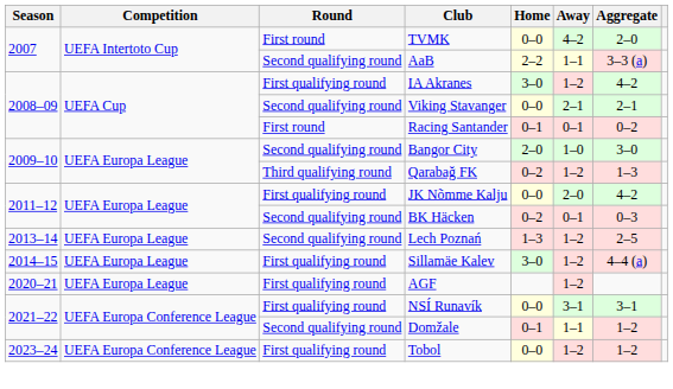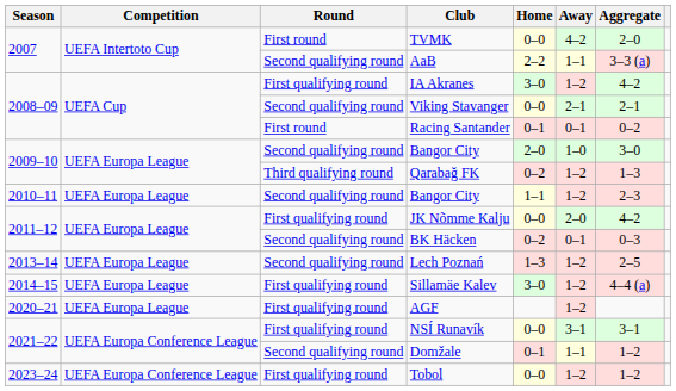 <table class="wikitable">
 <tr>
 <th>Season</th>
 <th>Competition</th>
 <th>Round</th>
 <th>Club</th>
 <th>Home</th>
 <th>Away</th>
 <th>Aggregate</th>
 <th></th>
 </tr>
 <tr>
 <td rowspan="2"><a href='#'>2007</a></td>
 <td rowspan="2"><a href='#'>UEFA Intertoto Cup</a></td>
 <td><a href='#'>First round</a></td>
 <td> <a href='#'>TVMK</a></td>
 <td bgcolor="#ffffdd" style="text-align:center;">0–0</td>
 <td bgcolor="#ddffdd" style="text-align:center;">4–2</td>
 <td bgcolor="#ddffdd" style="text-align:center;">2–0</td>
 <td></td>
 </tr>
 <tr>
 <td><a href='#'>Second qualifying round</a></td>
 <td> <a href='#'>AaB</a></td>
 <td bgcolor="#ffffdd" style="text-align:center;">2–2</td>
 <td bgcolor="#ffffdd" style="text-align:center;">1–1</td>
 <td bgcolor="#ffdddd" style="text-align:center;">3–3 (<a href='#'>a</a>)</td>
 <td></td>
 </tr>
 <tr>
 <td rowspan="3"><a href='#'>2008–09</a></td>
 <td rowspan="3"><a href='#'>UEFA Cup</a></td>
 <td><a href='#'>First qualifying round</a></td>
 <td> <a href='#'>IA Akranes</a></td>
 <td bgcolor="#ddffdd" style="text-align:center;">3–0</td>
 <td bgcolor="#ffdddd" style="text-align:center;">1–2</td>
 <td bgcolor="#ddffdd" style="text-align:center;">4–2</td>
 <td></td>
 </tr>
 <tr>
 <td><a href='#'>Second qualifying round</a></td>
 <td> <a href='#'>Viking Stavanger</a></td>
 <td bgcolor="#ffffdd" style="text-align:center;">0–0</td>
 <td bgcolor="#ddffdd" style="text-align:center;">2–1</td>
 <td bgcolor="#ddffdd" style="text-align:center;">2–1</td>
 <td></td>
 </tr>
 <tr>
 <td><a href='#'>First round</a></td>
 <td> <a href='#'>Racing Santander</a></td>
 <td bgcolor="#ffdddd" style="text-align:center;">0–1</td>
 <td bgcolor="#ffdddd" style="text-align:center;">0–1</td>
 <td bgcolor="#ffdddd" style="text-align:center;">0–2</td>
 <td></td>
 </tr>
 <tr>
 <td rowspan="2"><a href='#'>2009–10</a></td>
 <td rowspan="2"><a href='#'>UEFA Europa League</a></td>
 <td><a href='#'>Second qualifying round</a></td>
 <td> <a href='#'>Bangor City</a></td>
 <td bgcolor="#ddffdd" style="text-align:center;">2–0</td>
 <td bgcolor="#ddffdd" style="text-align:center;">1–0</td>
 <td bgcolor="#ddffdd" style="text-align:center;">3–0</td>
 <td></td>
 </tr>
 <tr>
 <td><a href='#'>Third qualifying round</a></td>
 <td> <a href='#'>Qarabağ FK</a></td>
 <td bgcolor="#ffdddd" style="text-align:center;">0–2</td>
 <td bgcolor="#ffdddd" style="text-align:center;">1–2</td>
 <td bgcolor="#ffdddd" style="text-align:center;">1–3</td>
+<td></td>
+</tr>
+<tr>
+<td><a href='#'>2010–11</a></td>
+<td><a href='#'>UEFA Europa League</a></td>
+<td><a href='#'>Second qualifying round</a></td>
+<td> <a href='#'>Bangor City</a></td>
+<td bgcolor="#ffffdd" style="text-align:center;">1–1</td>
+<td bgcolor="#ffdddd" style="text-align:center;">1–2</td>
+<td bgcolor="#ffdddd" style="text-align:center;">2–3</td>
 <td></td>
 </tr>
 <tr>
 <td rowspan="2"><a href='#'>2011–12</a></td>
 <td rowspan="2"><a href='#'>UEFA Europa League</a></td>
 <td><a href='#'>First qualifying round</a></td>
 <td> <a href='#'>JK Nõmme Kalju</a></td>
 <td bgcolor="#ffffdd" style="text-align:center;">0–0</td>
 <td bgcolor="#ddffdd" style="text-align:center;">2–0</td>
 <td bgcolor="#ddffdd" style="text-align:center;">4–2</td>
 <td></td>
 </tr>
 <tr>
 <td><a href='#'>Second qualifying round</a></td>
 <td> <a href='#'>BK Häcken</a></td>
 <td bgcolor="#ffdddd" style="text-align:center;">0–2</td>
 <td bgcolor="#ffdddd" style="text-align:center;">0–1</td>
 <td bgcolor="#ffdddd" style="text-align:center;">0–3</td>
 <td></td>
 </tr>
 <tr>
 <td><a href='#'>2013–14</a></td>
 <td><a href='#'>UEFA Europa League</a></td>
 <td><a href='#'>Second qualifying round</a></td>
 <td> <a href='#'>Lech Poznań</a></td>
 <td bgcolor="#ffdddd" style="text-align:center;">1–3</td>
 <td bgcolor="#ffdddd" style="text-align:center;">1–2</td>
 <td bgcolor="#ffdddd" style="text-align:center;">2–5</td>
 <td></td>
 </tr>
 <tr>
 <td><a href='#'>2014–15</a></td>
 <td><a href='#'>UEFA Europa League</a></td>
 <td><a href='#'>First qualifying round</a></td>
 <td> <a href='#'>Sillamäe Kalev</a></td>
 <td bgcolor="#ddffdd" style="text-align:center;">3–0</td>
 <td bgcolor="#ffdddd" style="text-align:center;">1–2</td>
 <td bgcolor="#ffdddd" style="text-align:center;">4–4 (<a href='#'>a</a>)</td>
 <td></td>
 </tr>
 <tr>
 <td><a href='#'>2020–21</a></td>
 <td><a href='#'>UEFA Europa League</a></td>
 <td><a href='#'>First qualifying round</a></td>
 <td> <a href='#'>AGF</a></td>
 <td></td>
 <td bgcolor="#ffdddd" style="text-align:center;">1–2</td>
 <td></td>
 <td></td>
 </tr>
 <tr>
 <td rowspan="2"><a href='#'>2021–22</a></td>
 <td rowspan="2"><a href='#'>UEFA Europa Conference League</a></td>
 <td><a href='#'>First qualifying round</a></td>
 <td> <a href='#'>NSÍ Runavík</a></td>
 <td bgcolor="#ffffdd" style="text-align:center;">0–0</td>
 <td bgcolor="#ddffdd" style="text-align:center;">3–1</td>
 <td bgcolor="#ddffdd" style="text-align:center;">3–1</td>
 <td></td>
 </tr>
 <tr>
 <td><a href='#'>Second qualifying round</a></td>
 <td> <a href='#'>Domžale</a></td>
 <td bgcolor="#ffdddd" style="text-align:center;">0–1</td>
 <td bgcolor="#ffffdd" style="text-align:center;">1–1</td>
 <td bgcolor="#ffdddd" style="text-align:center;">1–2</td>
 <td></td>
 </tr>
 <tr>
 <td><a href='#'>2023–24</a></td>
 <td><a href='#'>UEFA Europa Conference League</a></td>
 <td><a href='#'>First qualifying round</a></td>
 <td> <a href='#'>Tobol</a></td>
 <td bgcolor="#ffffdd" style="text-align:center;">0–0</td>
 <td bgcolor="#ffdddd" style="text-align:center;">1–2</td>
 <td bgcolor="#ffdddd" style="text-align:center;">1–2</td>
 <td></td>
 </tr>
 </table>
